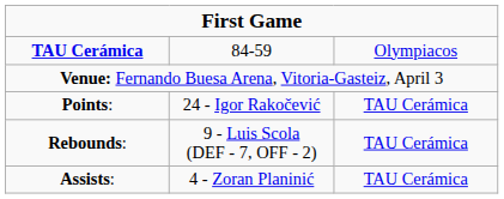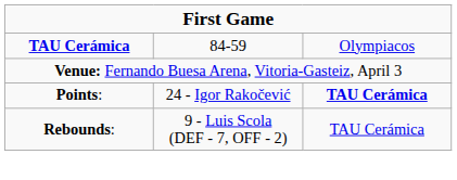 <table class=wikitable style="text-align:center">
 <tr>
 <td colspan=3><big><strong>First Game</strong></big></td>
 </tr>
 <tr>
 <td width=145><strong><a href='#'>TAU Cerámica</a> </strong></td>
 <td width=145>84-59</td>
 <td width=145><a href='#'>Olympiacos</a> </td>
 </tr>
 <tr>
 <td colspan=3><strong>Venue:</strong> <a href='#'>Fernando Buesa Arena</a>, <a href='#'>Vitoria-Gasteiz</a>, April 3</td>
 </tr>
 <tr>
 <td width=145><strong>Points</strong>:</td>
 <td width=145>24 - <a href='#'>Igor Rakočević</a> </td>
-<td width=145><a href='#'>TAU Cerámica</a></td>
+<td width=145><strong><a href='#'>TAU Cerámica</a></strong></td>
 </tr>
 <tr>
 <td width=145><strong>Rebounds</strong>:</td>
 <td width=145>9 - <a href='#'>Luis Scola</a>  <br> (DEF - 7, OFF - 2)</td>
 <td width=145><a href='#'>TAU Cerámica</a></td>
 </tr>
-<tr>
-<td width=145><strong>Assists</strong>:</td>
-<td width=145>4 - <a href='#'>Zoran Planinić</a> </td>
-<td width=145><a href='#'>TAU Cerámica</a></td>
-</tr>
 </table>
